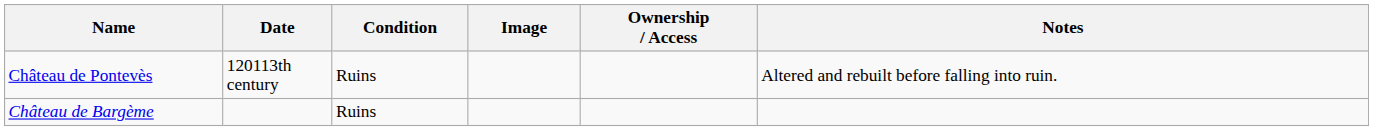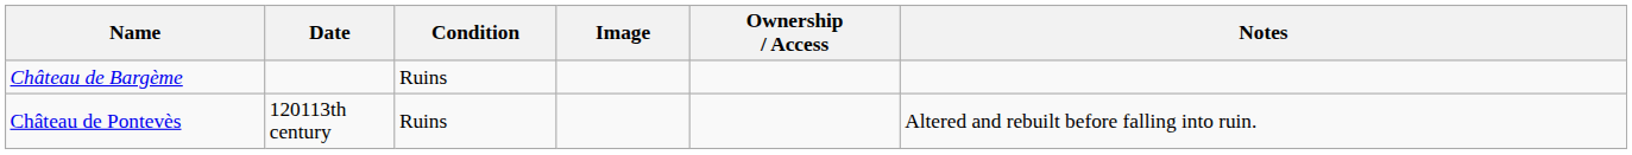 <table class="wikitable sortable" width="100%">
 <tr>
 <th width="16%">Name<br></th>
 <th width="8%">Date<br></th>
 <th width="10%">Condition<br></th>
 <th class="unsortable" width="96px">Image</th>
 <th width="13%">Ownership<br>/ Access</th>
 <th class="unsortable">Notes</th>
 </tr>
 <tr>
+<td><em><a href='#'>Château de Bargème</a></em></td>
+<td></td>
+<td>Ruins</td>
+<td></td>
+<td></td>
+<td></td>
+</tr>
+<tr>
 <td><a href='#'>Château de Pontevès</a></td>
 <td><span>1201</span>13th century</td>
 <td>Ruins</td>
 <td></td>
 <td></td>
 <td>Altered and rebuilt before falling into ruin.</td>
 </tr>
-<tr>
-<td><em><a href='#'>Château de Bargème</a></em></td>
-<td></td>
-<td>Ruins</td>
-<td></td>
-<td></td>
-<td></td>
-</tr>
 </table>
